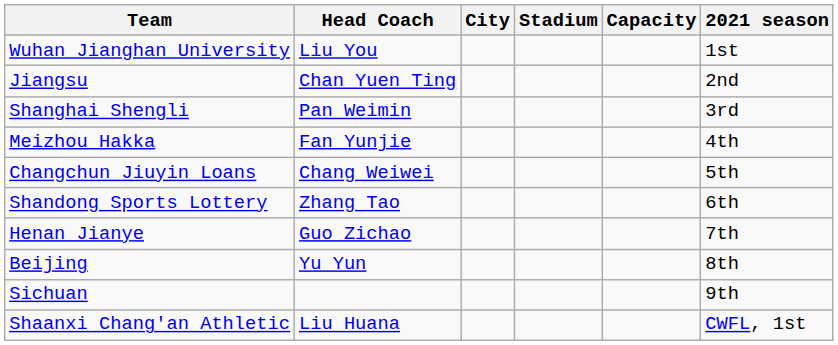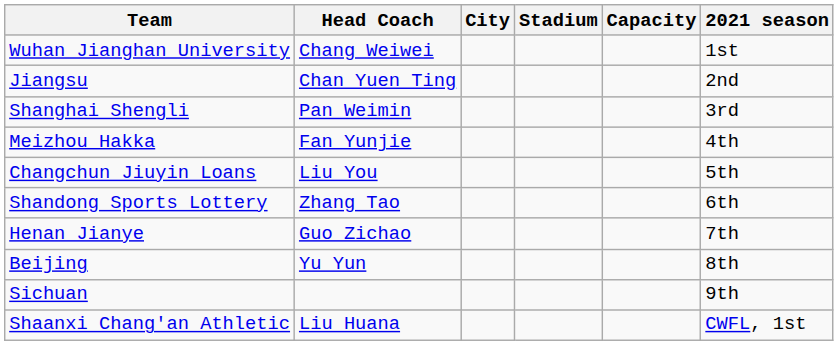 <table class="wikitable sortable" style="font-size:100%">
 <tr>
 <th>Team</th>
 <th>Head Coach</th>
 <th>City</th>
 <th>Stadium</th>
 <th>Capacity</th>
 <th>2021 season</th>
 </tr>
 <tr>
 <td><a href='#'>Wuhan Jianghan University</a></td>
-<td> <a href='#'>Liu You</a></td>
+<td> <a href='#'>Chang Weiwei</a></td>
 <td></td>
 <td></td>
 <td></td>
 <td data-sort-value="1">1st</td>
 </tr>
 <tr>
 <td><a href='#'>Jiangsu</a></td>
 <td> <a href='#'>Chan Yuen Ting</a></td>
 <td></td>
 <td></td>
 <td></td>
 <td data-sort-value="2">2nd</td>
 </tr>
 <tr>
 <td><a href='#'>Shanghai Shengli</a></td>
 <td> <a href='#'>Pan Weimin</a></td>
 <td></td>
 <td></td>
 <td></td>
 <td data-sort-value="3">3rd</td>
 </tr>
 <tr>
 <td><a href='#'>Meizhou Hakka</a></td>
 <td> <a href='#'>Fan Yunjie</a></td>
 <td></td>
 <td></td>
 <td></td>
 <td data-sort-value="4">4th</td>
 </tr>
 <tr>
 <td><a href='#'>Changchun Jiuyin Loans</a></td>
-<td> <a href='#'>Chang Weiwei</a></td>
+<td> <a href='#'>Liu You</a></td>
 <td></td>
 <td></td>
 <td></td>
 <td data-sort-value="5">5th</td>
 </tr>
 <tr>
 <td><a href='#'>Shandong Sports Lottery</a></td>
 <td> <a href='#'>Zhang Tao</a></td>
 <td></td>
 <td></td>
 <td></td>
 <td data-sort-value="6">6th</td>
 </tr>
 <tr>
 <td><a href='#'>Henan Jianye</a></td>
 <td> <a href='#'>Guo Zichao</a></td>
 <td></td>
 <td></td>
 <td></td>
 <td data-sort-value="7">7th</td>
 </tr>
 <tr>
 <td><a href='#'>Beijing</a></td>
 <td> <a href='#'>Yu Yun</a></td>
 <td></td>
 <td></td>
 <td></td>
 <td data-sort-value="8">8th</td>
 </tr>
 <tr>
 <td><a href='#'>Sichuan</a></td>
 <td></td>
 <td></td>
 <td></td>
 <td></td>
 <td data-sort-value="9">9th</td>
 </tr>
 <tr>
 <td><a href='#'>Shaanxi Chang'an Athletic</a></td>
 <td> <a href='#'>Liu Huana</a></td>
 <td></td>
 <td></td>
 <td></td>
 <td data-sort-value="10"><a href='#'>CWFL</a>, 1st</td>
 </tr>
 </table>
